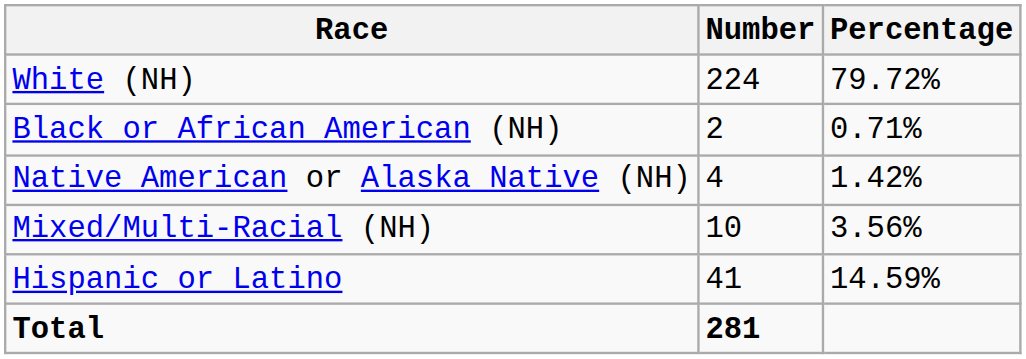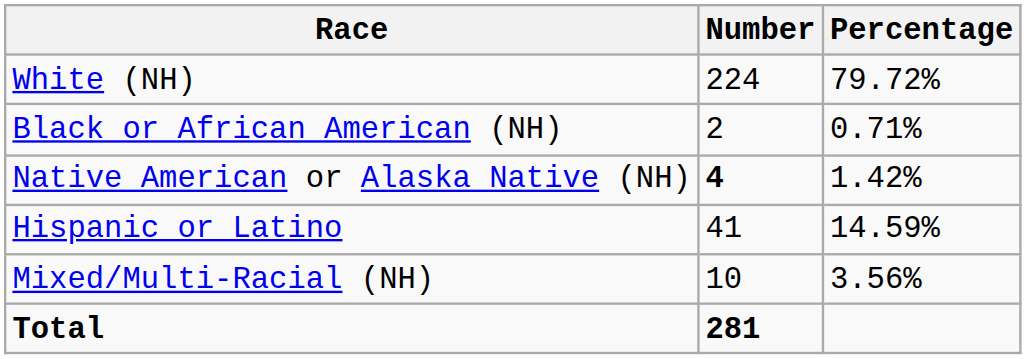 <table class="wikitable">
 <tr>
 <th>Race</th>
 <th>Number</th>
 <th>Percentage</th>
 </tr>
 <tr>
 <td><a href='#'>White</a> (NH)</td>
 <td>224</td>
 <td>79.72%</td>
 </tr>
 <tr>
 <td><a href='#'>Black or African American</a> (NH)</td>
 <td>2</td>
 <td>0.71%</td>
 </tr>
 <tr>
 <td><a href='#'>Native American</a> or <a href='#'>Alaska Native</a> (NH)</td>
-<td>4</td>
+<td><strong>4</strong></td>
 <td>1.42%</td>
+</tr>
+<tr>
+<td><a href='#'>Hispanic or Latino</a></td>
+<td>41</td>
+<td>14.59%</td>
 </tr>
 <tr>
 <td><a href='#'>Mixed/Multi-Racial</a> (NH)</td>
 <td>10</td>
 <td>3.56%</td>
 </tr>
 <tr>
-<td><a href='#'>Hispanic or Latino</a></td>
-<td>41</td>
-<td>14.59%</td>
-</tr>
-<tr>
 <td><strong>Total</strong></td>
 <td><strong>281</strong></td>
 <td></td>
 </tr>
 </table>
